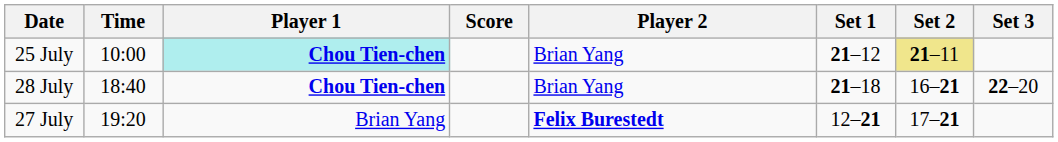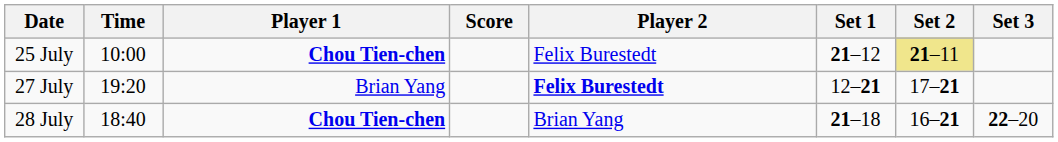 <table class="wikitable" style="font-size:90%; text-align:center">
 <tr>
 <th width="50">Date</th>
 <th width="50">Time</th>
 <th width="200">Player 1</th>
 <th width="50">Score</th>
 <th width="200">Player 2</th>
 <th width="50">Set 1</th>
 <th width="50">Set 2</th>
 <th width="50">Set 3</th>
 </tr>
 <tr>
 <td>25 July</td>
 <td>10:00</td>
-<td align="right" style="background: paleturquoise;"><strong><a href='#'>Chou Tien-chen</a> </strong></td>
+<td align="right"><strong><a href='#'>Chou Tien-chen</a> </strong></td>
 <td> </td>
-<td align="left"> <a href='#'>Brian Yang</a></td>
+<td align="left"> <a href='#'>Felix Burestedt</a></td>
 <td><strong>21</strong>–12</td>
 <td style="background: khaki;"><strong>21</strong>–11</td>
+<td></td>
+</tr>
+<tr>
+<td>27 July</td>
+<td>19:20</td>
+<td align="right"><a href='#'>Brian Yang</a> </td>
+<td> </td>
+<td align="left"><strong> <a href='#'>Felix Burestedt</a></strong></td>
+<td>12–<strong>21</strong></td>
+<td>17–<strong>21</strong></td>
 <td></td>
 </tr>
 <tr>
 <td>28 July</td>
 <td>18:40</td>
 <td align="right"><strong><a href='#'>Chou Tien-chen</a> </strong></td>
 <td> </td>
 <td align="left"> <a href='#'>Brian Yang</a></td>
 <td><strong>21</strong>–18</td>
 <td>16–<strong>21</strong></td>
 <td><strong>22</strong>–20</td>
 </tr>
-<tr>
-<td>27 July</td>
-<td>19:20</td>
-<td align="right"><a href='#'>Brian Yang</a> </td>
-<td> </td>
-<td align="left"><strong> <a href='#'>Felix Burestedt</a></strong></td>
-<td>12–<strong>21</strong></td>
-<td>17–<strong>21</strong></td>
-<td></td>
-</tr>
 </table>
